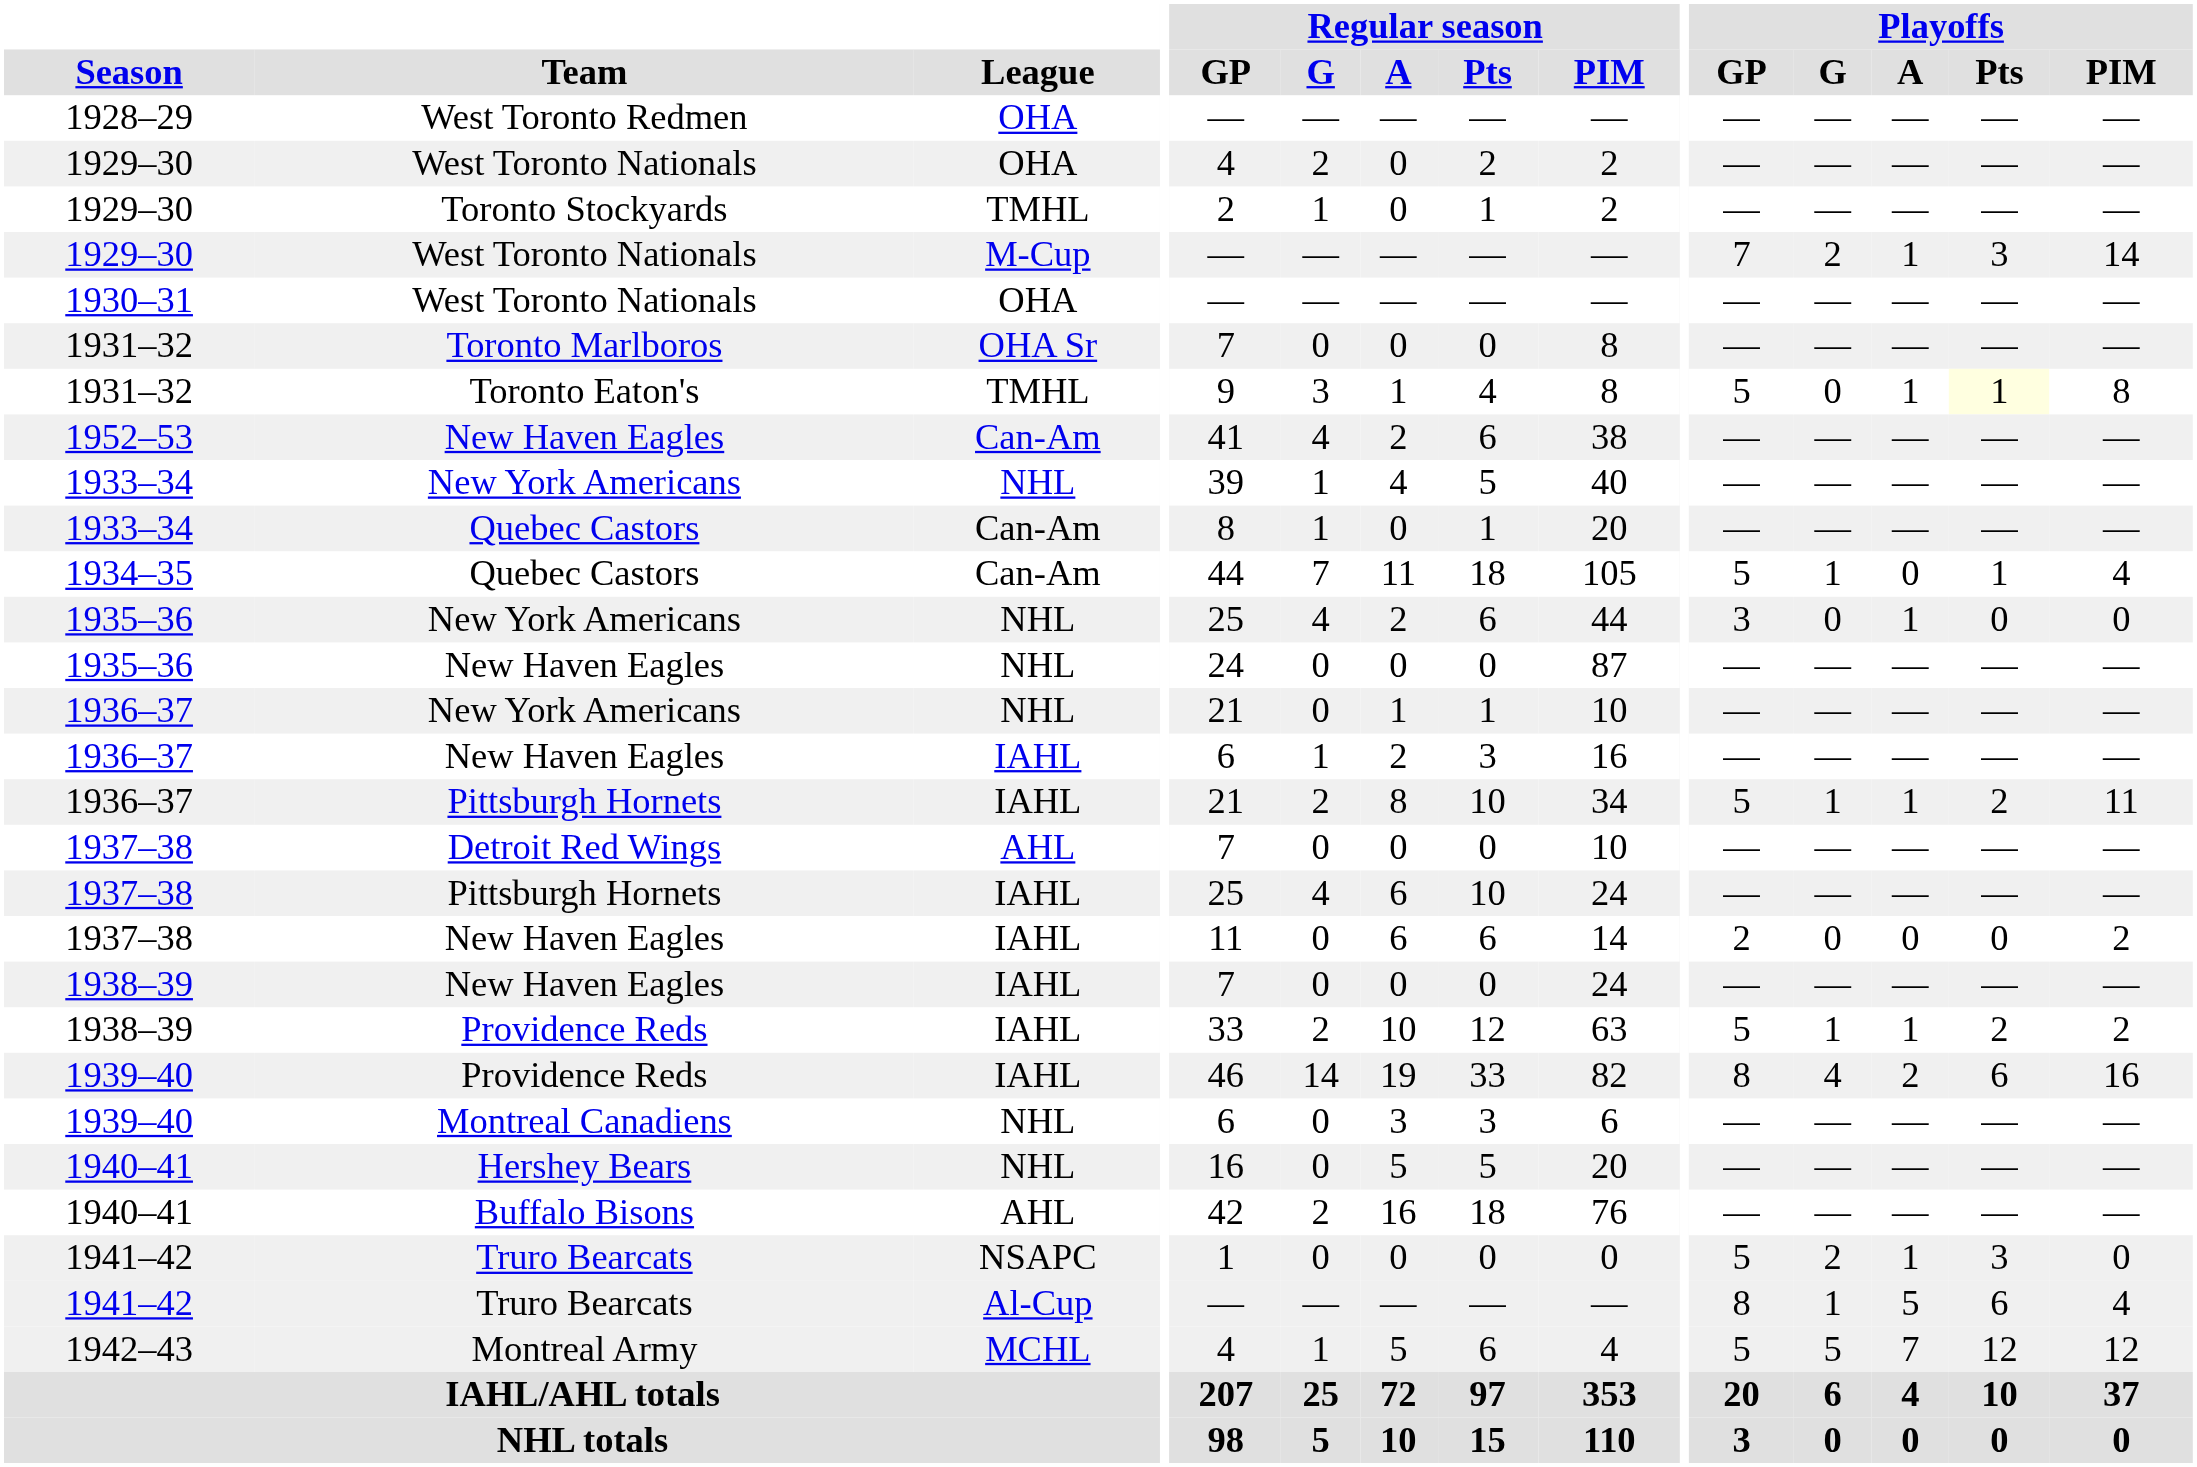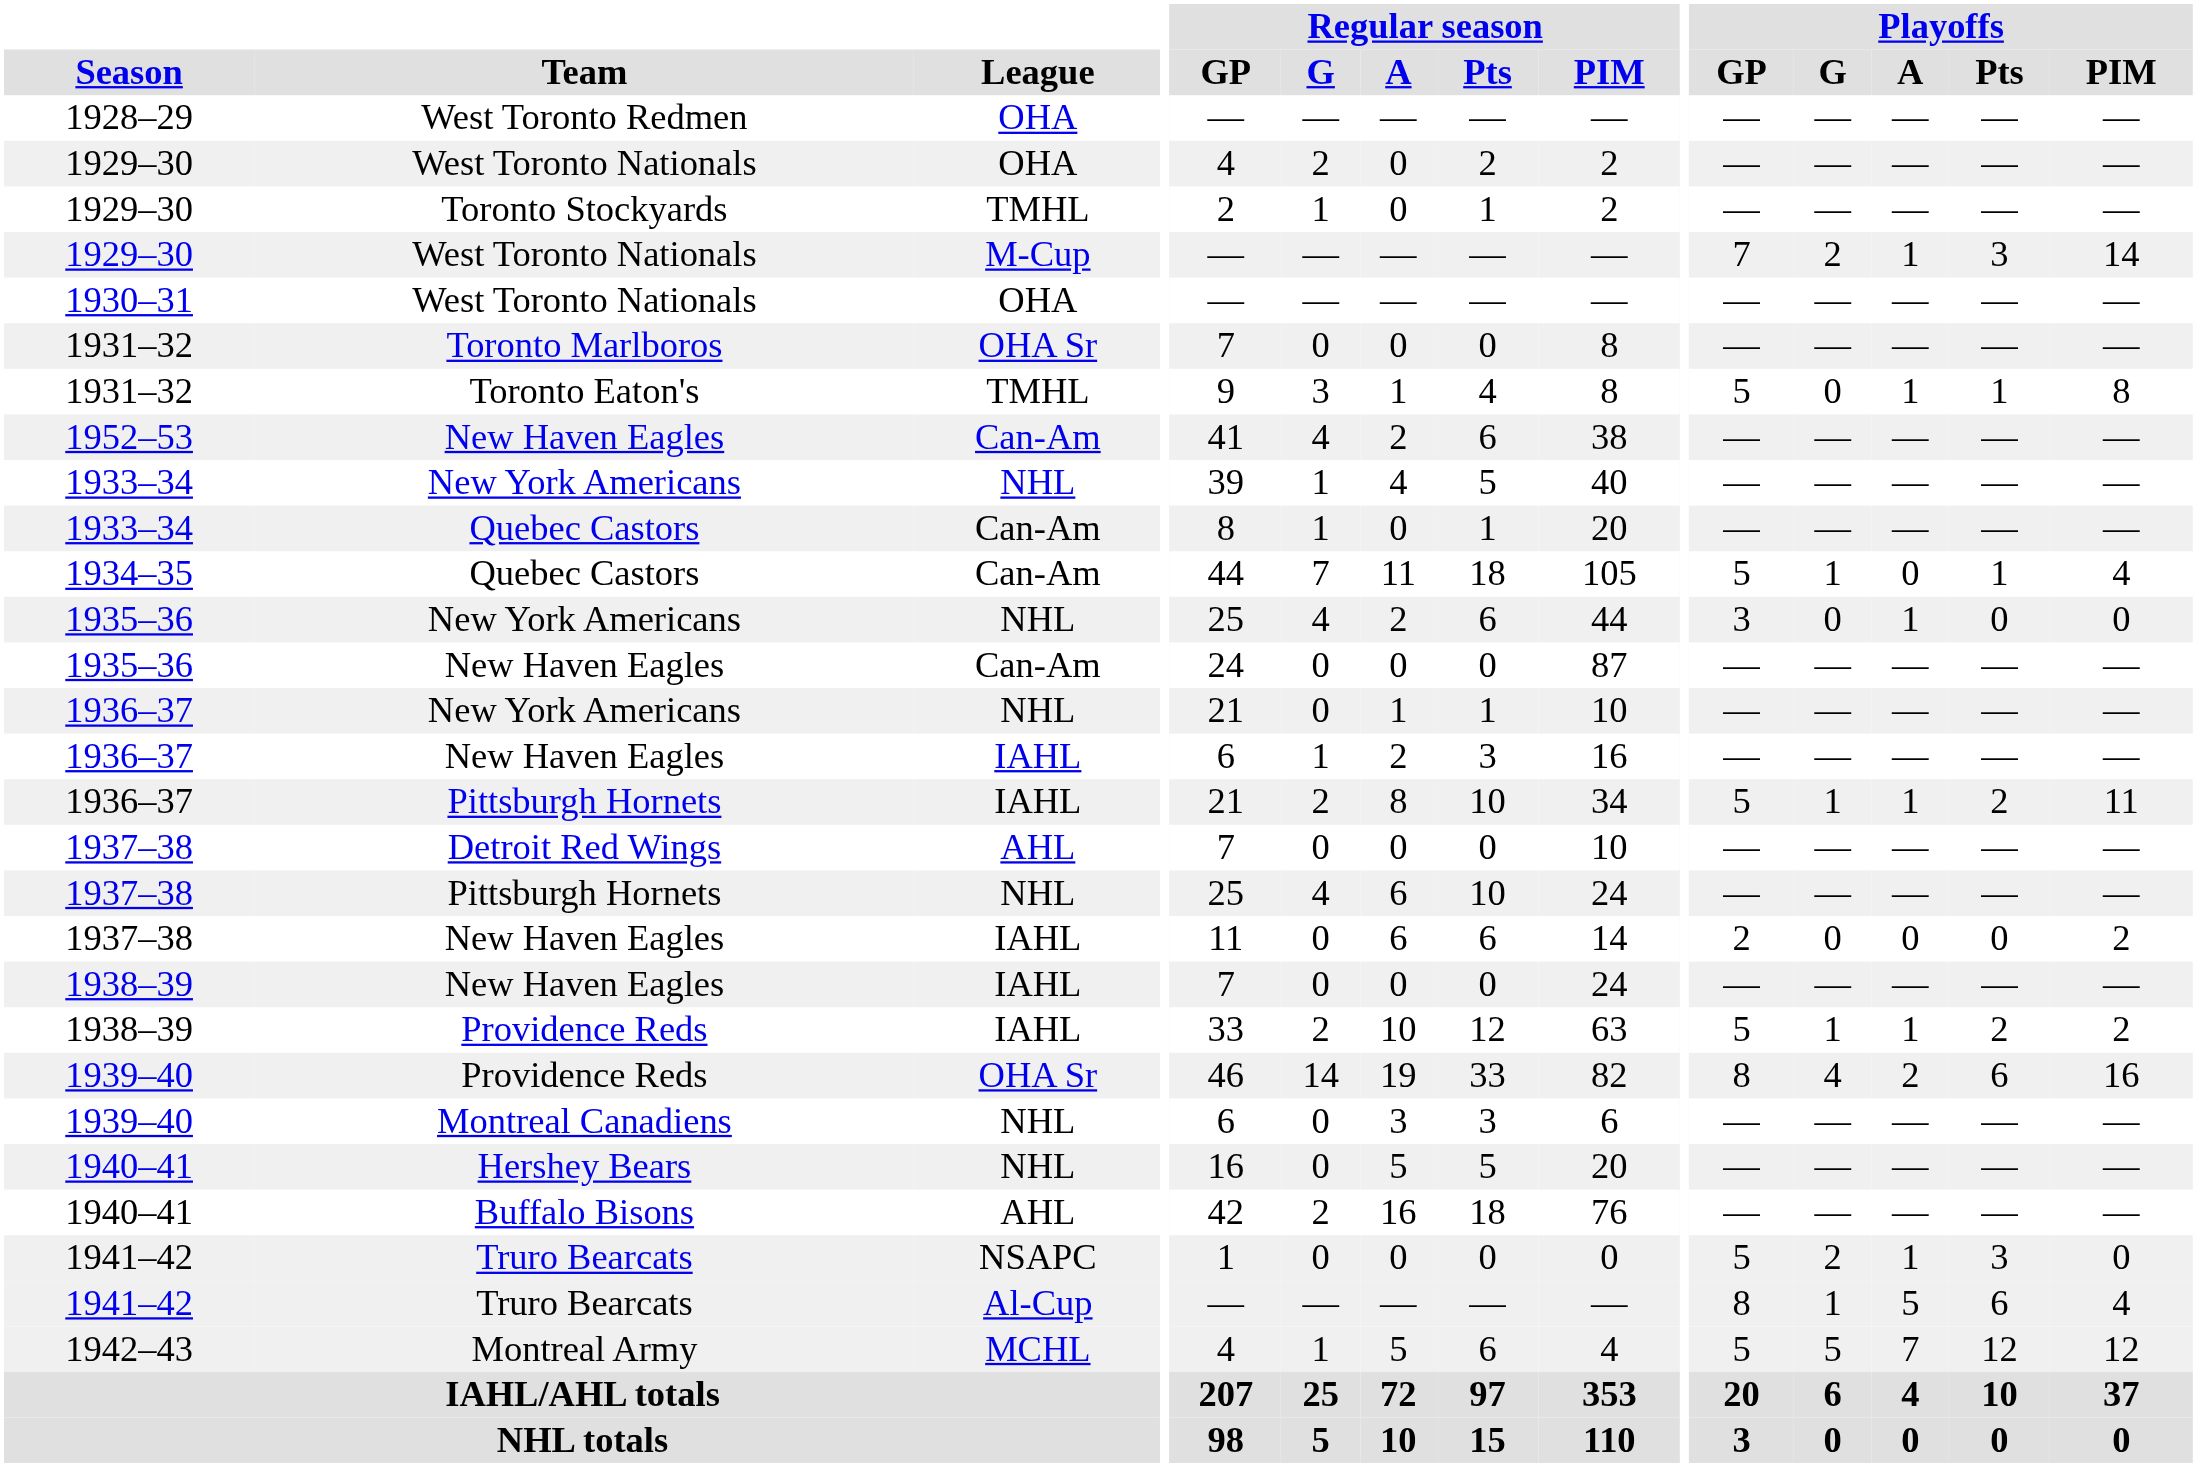 <table border="0" cellpadding="1" cellspacing="0" style="text-align:center; width:60em">
 <tr bgcolor="#e0e0e0">
 <th colspan="3" bgcolor="#ffffff"></th>
 <th rowspan="100" bgcolor="#ffffff"></th>
 <th colspan="5"><a href='#'>Regular season</a></th>
 <th rowspan="100" bgcolor="#ffffff"></th>
 <th colspan="5"><a href='#'>Playoffs</a></th>
 </tr>
 <tr bgcolor="#e0e0e0">
 <th><a href='#'>Season</a></th>
 <th>Team</th>
 <th>League</th>
 <th>GP</th>
 <th><a href='#'>G</a></th>
 <th><a href='#'>A</a></th>
 <th><a href='#'>Pts</a></th>
 <th><a href='#'>PIM</a></th>
 <th>GP</th>
 <th>G</th>
 <th>A</th>
 <th>Pts</th>
 <th>PIM</th>
 </tr>
 <tr>
 <td>1928–29</td>
 <td>West Toronto Redmen</td>
 <td><a href='#'>OHA</a></td>
 <td>—</td>
 <td>—</td>
 <td>—</td>
 <td>—</td>
 <td>—</td>
 <td>—</td>
 <td>—</td>
 <td>—</td>
 <td>—</td>
 <td>—</td>
 </tr>
 <tr bgcolor="#f0f0f0">
 <td>1929–30</td>
 <td>West Toronto Nationals</td>
 <td>OHA</td>
 <td>4</td>
 <td>2</td>
 <td>0</td>
 <td>2</td>
 <td>2</td>
 <td>—</td>
 <td>—</td>
 <td>—</td>
 <td>—</td>
 <td>—</td>
 </tr>
 <tr>
 <td>1929–30</td>
 <td>Toronto Stockyards</td>
 <td>TMHL</td>
 <td>2</td>
 <td>1</td>
 <td>0</td>
 <td>1</td>
 <td>2</td>
 <td>—</td>
 <td>—</td>
 <td>—</td>
 <td>—</td>
 <td>—</td>
 </tr>
 <tr bgcolor="#f0f0f0">
 <td><a href='#'>1929–30</a></td>
 <td>West Toronto Nationals</td>
 <td><a href='#'>M-Cup</a></td>
 <td>—</td>
 <td>—</td>
 <td>—</td>
 <td>—</td>
 <td>—</td>
 <td>7</td>
 <td>2</td>
 <td>1</td>
 <td>3</td>
 <td>14</td>
 </tr>
 <tr>
 <td><a href='#'>1930–31</a></td>
 <td>West Toronto Nationals</td>
 <td>OHA</td>
 <td>—</td>
 <td>—</td>
 <td>—</td>
 <td>—</td>
 <td>—</td>
 <td>—</td>
 <td>—</td>
 <td>—</td>
 <td>—</td>
 <td>—</td>
 </tr>
 <tr bgcolor="#f0f0f0">
 <td>1931–32</td>
 <td><a href='#'>Toronto Marlboros</a></td>
 <td><a href='#'>OHA Sr</a></td>
 <td>7</td>
 <td>0</td>
 <td>0</td>
 <td>0</td>
 <td>8</td>
 <td>—</td>
 <td>—</td>
 <td>—</td>
 <td>—</td>
 <td>—</td>
 </tr>
 <tr>
 <td>1931–32</td>
 <td>Toronto Eaton's</td>
 <td>TMHL</td>
 <td>9</td>
 <td>3</td>
 <td>1</td>
 <td>4</td>
 <td>8</td>
 <td>5</td>
 <td>0</td>
 <td>1</td>
-<td style="background: lightyellow;">1</td>
+<td>1</td>
 <td>8</td>
 </tr>
 <tr bgcolor="#f0f0f0">
 <td><a href='#'>1952–53</a></td>
 <td><a href='#'>New Haven Eagles</a></td>
 <td><a href='#'>Can-Am</a></td>
 <td>41</td>
 <td>4</td>
 <td>2</td>
 <td>6</td>
 <td>38</td>
 <td>—</td>
 <td>—</td>
 <td>—</td>
 <td>—</td>
 <td>—</td>
 </tr>
 <tr>
 <td><a href='#'>1933–34</a></td>
 <td><a href='#'>New York Americans</a></td>
 <td><a href='#'>NHL</a></td>
 <td>39</td>
 <td>1</td>
 <td>4</td>
 <td>5</td>
 <td>40</td>
 <td>—</td>
 <td>—</td>
 <td>—</td>
 <td>—</td>
 <td>—</td>
 </tr>
 <tr bgcolor="#f0f0f0">
 <td><a href='#'>1933–34</a></td>
 <td><a href='#'>Quebec Castors</a></td>
 <td>Can-Am</td>
 <td>8</td>
 <td>1</td>
 <td>0</td>
 <td>1</td>
 <td>20</td>
 <td>—</td>
 <td>—</td>
 <td>—</td>
 <td>—</td>
 <td>—</td>
 </tr>
 <tr>
 <td><a href='#'>1934–35</a></td>
 <td>Quebec Castors</td>
 <td>Can-Am</td>
 <td>44</td>
 <td>7</td>
 <td>11</td>
 <td>18</td>
 <td>105</td>
 <td>5</td>
 <td>1</td>
 <td>0</td>
 <td>1</td>
 <td>4</td>
 </tr>
 <tr bgcolor="#f0f0f0">
 <td><a href='#'>1935–36</a></td>
 <td>New York Americans</td>
 <td>NHL</td>
 <td>25</td>
 <td>4</td>
 <td>2</td>
 <td>6</td>
 <td>44</td>
 <td>3</td>
 <td>0</td>
 <td>1</td>
 <td>0</td>
 <td>0</td>
 </tr>
 <tr>
 <td><a href='#'>1935–36</a></td>
 <td>New Haven Eagles</td>
-<td>NHL</td>
+<td>Can-Am</td>
 <td>24</td>
 <td>0</td>
 <td>0</td>
 <td>0</td>
 <td>87</td>
 <td>—</td>
 <td>—</td>
 <td>—</td>
 <td>—</td>
 <td>—</td>
 </tr>
 <tr bgcolor="#f0f0f0">
 <td><a href='#'>1936–37</a></td>
 <td>New York Americans</td>
 <td>NHL</td>
 <td>21</td>
 <td>0</td>
 <td>1</td>
 <td>1</td>
 <td>10</td>
 <td>—</td>
 <td>—</td>
 <td>—</td>
 <td>—</td>
 <td>—</td>
 </tr>
 <tr>
 <td><a href='#'>1936–37</a></td>
 <td>New Haven Eagles</td>
 <td><a href='#'>IAHL</a></td>
 <td>6</td>
 <td>1</td>
 <td>2</td>
 <td>3</td>
 <td>16</td>
 <td>—</td>
 <td>—</td>
 <td>—</td>
 <td>—</td>
 <td>—</td>
 </tr>
 <tr bgcolor="#f0f0f0">
 <td>1936–37</td>
 <td><a href='#'>Pittsburgh Hornets</a></td>
 <td>IAHL</td>
 <td>21</td>
 <td>2</td>
 <td>8</td>
 <td>10</td>
 <td>34</td>
 <td>5</td>
 <td>1</td>
 <td>1</td>
 <td>2</td>
 <td>11</td>
 </tr>
 <tr>
 <td><a href='#'>1937–38</a></td>
 <td><a href='#'>Detroit Red Wings</a></td>
 <td><a href='#'>AHL</a></td>
 <td>7</td>
 <td>0</td>
 <td>0</td>
 <td>0</td>
 <td>10</td>
 <td>—</td>
 <td>—</td>
 <td>—</td>
 <td>—</td>
 <td>—</td>
 </tr>
 <tr bgcolor="#f0f0f0">
 <td><a href='#'>1937–38</a></td>
 <td>Pittsburgh Hornets</td>
-<td>IAHL</td>
+<td>NHL</td>
 <td>25</td>
 <td>4</td>
 <td>6</td>
 <td>10</td>
 <td>24</td>
 <td>—</td>
 <td>—</td>
 <td>—</td>
 <td>—</td>
 <td>—</td>
 </tr>
 <tr>
 <td>1937–38</td>
 <td>New Haven Eagles</td>
 <td>IAHL</td>
 <td>11</td>
 <td>0</td>
 <td>6</td>
 <td>6</td>
 <td>14</td>
 <td>2</td>
 <td>0</td>
 <td>0</td>
 <td>0</td>
 <td>2</td>
 </tr>
 <tr bgcolor="#f0f0f0">
 <td><a href='#'>1938–39</a></td>
 <td>New Haven Eagles</td>
 <td>IAHL</td>
 <td>7</td>
 <td>0</td>
 <td>0</td>
 <td>0</td>
 <td>24</td>
 <td>—</td>
 <td>—</td>
 <td>—</td>
 <td>—</td>
 <td>—</td>
 </tr>
 <tr>
 <td>1938–39</td>
 <td><a href='#'>Providence Reds</a></td>
 <td>IAHL</td>
 <td>33</td>
 <td>2</td>
 <td>10</td>
 <td>12</td>
 <td>63</td>
 <td>5</td>
 <td>1</td>
 <td>1</td>
 <td>2</td>
 <td>2</td>
 </tr>
 <tr bgcolor="#f0f0f0">
 <td><a href='#'>1939–40</a></td>
 <td>Providence Reds</td>
-<td>IAHL</td>
+<td><a href='#'>OHA Sr</a></td>
 <td>46</td>
 <td>14</td>
 <td>19</td>
 <td>33</td>
 <td>82</td>
 <td>8</td>
 <td>4</td>
 <td>2</td>
 <td>6</td>
 <td>16</td>
 </tr>
 <tr>
 <td><a href='#'>1939–40</a></td>
 <td><a href='#'>Montreal Canadiens</a></td>
 <td>NHL</td>
 <td>6</td>
 <td>0</td>
 <td>3</td>
 <td>3</td>
 <td>6</td>
 <td>—</td>
 <td>—</td>
 <td>—</td>
 <td>—</td>
 <td>—</td>
 </tr>
 <tr bgcolor="#f0f0f0">
 <td><a href='#'>1940–41</a></td>
 <td><a href='#'>Hershey Bears</a></td>
 <td>NHL</td>
 <td>16</td>
 <td>0</td>
 <td>5</td>
 <td>5</td>
 <td>20</td>
 <td>—</td>
 <td>—</td>
 <td>—</td>
 <td>—</td>
 <td>—</td>
 </tr>
 <tr>
 <td>1940–41</td>
 <td><a href='#'>Buffalo Bisons</a></td>
 <td>AHL</td>
 <td>42</td>
 <td>2</td>
 <td>16</td>
 <td>18</td>
 <td>76</td>
 <td>—</td>
 <td>—</td>
 <td>—</td>
 <td>—</td>
 <td>—</td>
 </tr>
 <tr bgcolor="#f0f0f0">
 <td>1941–42</td>
 <td><a href='#'>Truro Bearcats</a></td>
 <td>NSAPC</td>
 <td>1</td>
 <td>0</td>
 <td>0</td>
 <td>0</td>
 <td>0</td>
 <td>5</td>
 <td>2</td>
 <td>1</td>
 <td>3</td>
 <td>0</td>
 </tr>
 <tr bgcolor="#f0f0f0">
 <td><a href='#'>1941–42</a></td>
 <td>Truro Bearcats</td>
 <td><a href='#'>Al-Cup</a></td>
 <td>—</td>
 <td>—</td>
 <td>—</td>
 <td>—</td>
 <td>—</td>
 <td>8</td>
 <td>1</td>
 <td>5</td>
 <td>6</td>
 <td>4</td>
 </tr>
 <tr bgcolor="#f0f0f0">
 <td>1942–43</td>
 <td>Montreal Army</td>
 <td><a href='#'>MCHL</a></td>
 <td>4</td>
 <td>1</td>
 <td>5</td>
 <td>6</td>
 <td>4</td>
 <td>5</td>
 <td>5</td>
 <td>7</td>
 <td>12</td>
 <td>12</td>
 </tr>
 <tr bgcolor="#e0e0e0">
 <th colspan="3">IAHL/AHL totals</th>
 <th>207</th>
 <th>25</th>
 <th>72</th>
 <th>97</th>
 <th>353</th>
 <th>20</th>
 <th>6</th>
 <th>4</th>
 <th>10</th>
 <th>37</th>
 </tr>
 <tr bgcolor="#e0e0e0">
 <th colspan="3">NHL totals</th>
 <th>98</th>
 <th>5</th>
 <th>10</th>
 <th>15</th>
 <th>110</th>
 <th>3</th>
 <th>0</th>
 <th>0</th>
 <th>0</th>
 <th>0</th>
 </tr>
 </table>
